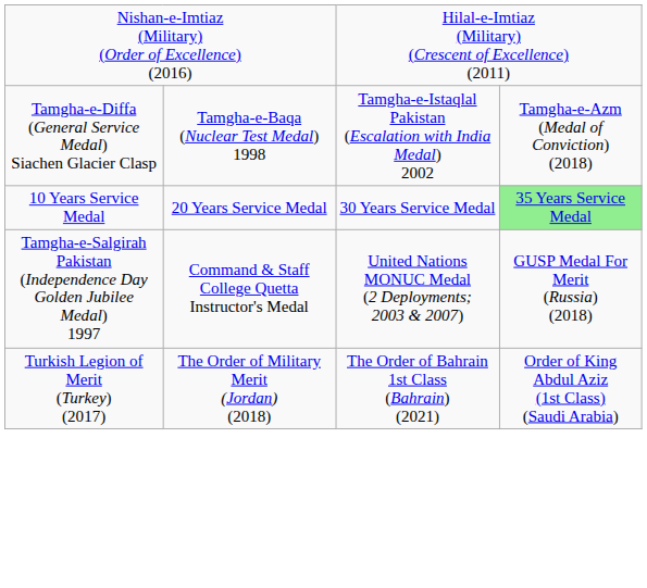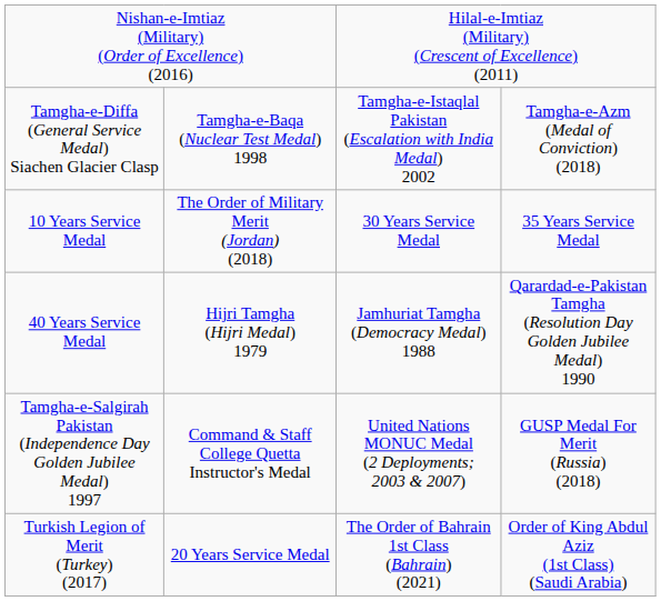 <table class="wikitable" style="margin:1em auto; text-align:center;">
 <tr>
 <td colspan="2"><a href='#'>Nishan-e-Imtiaz</a><br><a href='#'>(Military)</a><br><a href='#'>(<em>Order of Excellence</em>)</a><br>(2016)</td>
 <td colspan="2"><a href='#'>Hilal-e-Imtiaz</a><br><a href='#'>(Military)</a><br><a href='#'>(<em>Crescent of Excellence</em>)</a><br>(2011)</td>
 </tr>
 <tr>
 <td><a href='#'>Tamgha-e-Diffa</a><br>(<em>General Service Medal</em>)<br>Siachen Glacier Clasp</td>
 <td><a href='#'>Tamgha-e-Baqa</a><br>(<em><a href='#'>Nuclear Test Medal</a></em>)<br>1998</td>
 <td><a href='#'>Tamgha-e-Istaqlal Pakistan</a><br>(<em><a href='#'>Escalation with India Medal</a></em>)<br>2002</td>
 <td><a href='#'>Tamgha-e-Azm</a><br>(<em>Medal of Conviction</em>)<br>(2018)</td>
 </tr>
 <tr>
 <td><a href='#'>10 Years Service Medal</a></td>
-<td><a href='#'>20 Years Service Medal</a></td>
+<td><a href='#'>The Order of Military Merit</a><br><em>(<a href='#'>Jordan</a>)</em><br>(2018)</td>
 <td><a href='#'>30 Years Service Medal</a></td>
-<td style="background: lightgreen;"><a href='#'>35 Years Service Medal</a></td>
+<td><a href='#'>35 Years Service Medal</a></td>
+</tr>
+<tr>
+<td><a href='#'>40 Years Service Medal</a></td>
+<td><a href='#'>Hijri Tamgha</a><br>(<em>Hijri Medal</em>)<br>1979</td>
+<td><a href='#'>Jamhuriat Tamgha</a><br>(<em>Democracy Medal</em>)<br>1988</td>
+<td><a href='#'>Qarardad-e-Pakistan Tamgha</a><br>(<em>Resolution Day</em><br><em>Golden Jubilee Medal</em>)<br>1990</td>
 </tr>
 <tr>
 <td><a href='#'>Tamgha-e-Salgirah Pakistan</a><br>(<em>Independence Day</em><br><em>Golden Jubilee Medal</em>)<br>1997</td>
 <td><a href='#'>Command & Staff College Quetta</a><br>Instructor's Medal</td>
 <td><a href='#'>United Nations</a><br><a href='#'>MONUC Medal</a><br>(<em>2 Deployments;</em><br><em>2003 & 2007</em>)</td>
 <td><a href='#'>GUSP Medal For Merit</a><br>(<em>Russia</em>)<br>(2018)</td>
 </tr>
 <tr>
 <td><a href='#'>Turkish Legion of Merit</a><br>(<em>Turkey</em>)<br>(2017)</td>
-<td><a href='#'>The Order of Military Merit</a><br><em>(<a href='#'>Jordan</a>)</em><br>(2018)</td>
+<td><a href='#'>20 Years Service Medal</a></td>
 <td><a href='#'>The Order of Bahrain</a><br><a href='#'>1st Class</a><br>(<em><a href='#'>Bahrain</a></em>)<br>(2021)</td>
 <td><a href='#'>Order of King Abdul Aziz</a><br><a href='#'>(1st Class)</a><br>(<a href='#'>Saudi Arabia</a>)</td>
 </tr>
 </table>
